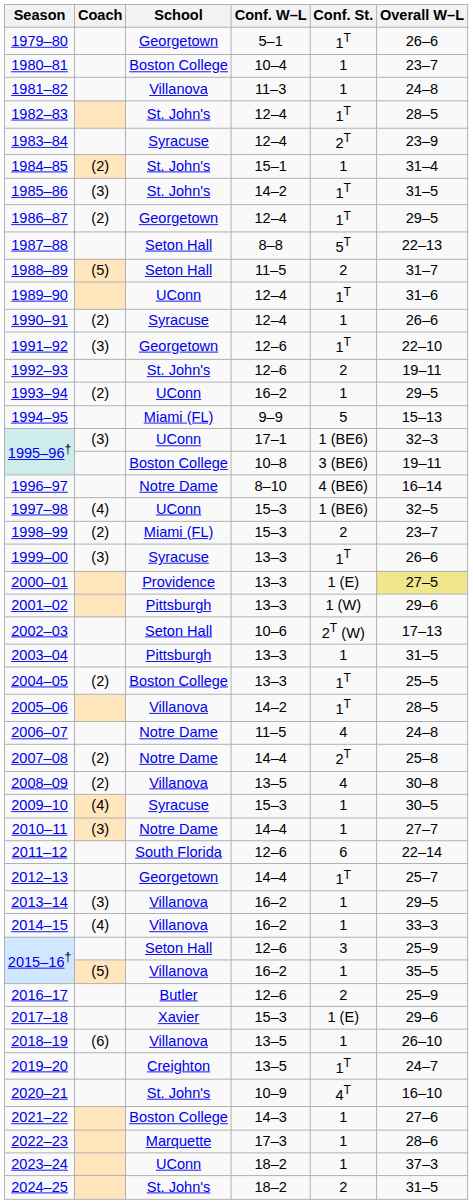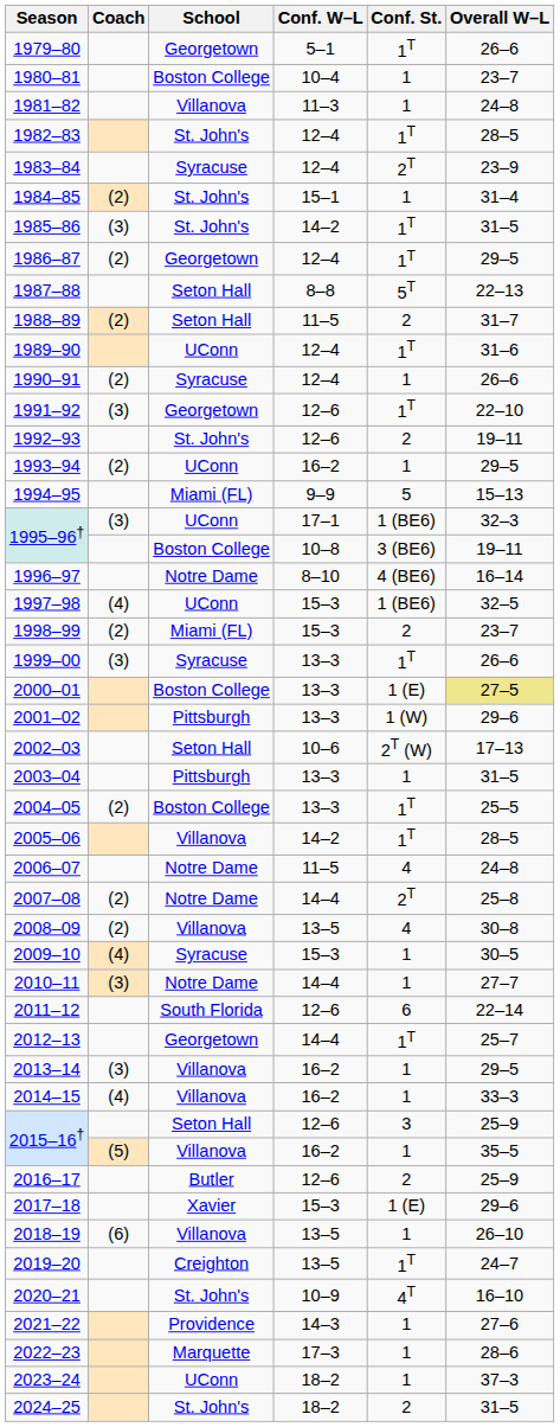 <table class="wikitable sortable">
 <tr>
 <th>Season</th>
 <th>Coach</th>
 <th>School</th>
 <th>Conf. W–L</th>
 <th>Conf. St.</th>
 <th>Overall W–L</th>
 </tr>
 <tr align=center>
 <td><a href='#'>1979–80</a></td>
 <td></td>
 <td><a href='#'>Georgetown</a></td>
 <td>5–1</td>
 <td>1<sup>T</sup></td>
 <td>26–6</td>
 </tr>
 <tr align=center>
 <td><a href='#'>1980–81</a></td>
 <td></td>
 <td><a href='#'>Boston College</a></td>
 <td>10–4</td>
 <td>1</td>
 <td>23–7</td>
 </tr>
 <tr align=center>
 <td><a href='#'>1981–82</a></td>
 <td></td>
 <td><a href='#'>Villanova</a></td>
 <td>11–3</td>
 <td>1</td>
 <td>24–8</td>
 </tr>
 <tr align=center>
 <td><a href='#'>1982–83</a></td>
 <td style="background-color:#FFE6BD;"></td>
 <td><a href='#'>St. John's</a></td>
 <td>12–4</td>
 <td>1<sup>T</sup></td>
 <td>28–5</td>
 </tr>
 <tr align=center>
 <td><a href='#'>1983–84</a></td>
 <td></td>
 <td><a href='#'>Syracuse</a></td>
 <td>12–4</td>
 <td>2<sup>T</sup></td>
 <td>23–9</td>
 </tr>
 <tr align=center>
 <td><a href='#'>1984–85</a></td>
 <td style="background-color:#FFE6BD;"> (2)</td>
 <td><a href='#'>St. John's</a></td>
 <td>15–1</td>
 <td>1</td>
 <td>31–4</td>
 </tr>
 <tr align=center>
 <td><a href='#'>1985–86</a></td>
 <td> (3)</td>
 <td><a href='#'>St. John's</a></td>
 <td>14–2</td>
 <td>1<sup>T</sup></td>
 <td>31–5</td>
 </tr>
 <tr align=center>
 <td><a href='#'>1986–87</a></td>
 <td> (2)</td>
 <td><a href='#'>Georgetown</a></td>
 <td>12–4</td>
 <td>1<sup>T</sup></td>
 <td>29–5</td>
 </tr>
 <tr align=center>
 <td><a href='#'>1987–88</a></td>
 <td></td>
 <td><a href='#'>Seton Hall</a></td>
 <td>8–8</td>
 <td>5<sup>T</sup></td>
 <td>22–13</td>
 </tr>
 <tr align=center>
 <td><a href='#'>1988–89</a></td>
-<td style="background-color:#FFE6BD"> (5)</td>
+<td style="background-color:#FFE6BD;"> (2)</td>
 <td><a href='#'>Seton Hall</a></td>
 <td>11–5</td>
 <td>2</td>
 <td>31–7</td>
 </tr>
 <tr align=center>
 <td><a href='#'>1989–90</a></td>
 <td style="background-color:#FFE6BD;"></td>
 <td><a href='#'>UConn</a></td>
 <td>12–4</td>
 <td>1<sup>T</sup></td>
 <td>31–6</td>
 </tr>
 <tr align=center>
 <td><a href='#'>1990–91</a></td>
 <td> (2)</td>
 <td><a href='#'>Syracuse</a></td>
 <td>12–4</td>
 <td>1</td>
 <td>26–6</td>
 </tr>
 <tr align=center>
 <td><a href='#'>1991–92</a></td>
 <td> (3)</td>
 <td><a href='#'>Georgetown</a></td>
 <td>12–6</td>
 <td>1<sup>T</sup></td>
 <td>22–10</td>
 </tr>
 <tr align=center>
 <td><a href='#'>1992–93</a></td>
 <td></td>
 <td><a href='#'>St. John's</a></td>
 <td>12–6</td>
 <td>2</td>
 <td>19–11</td>
 </tr>
 <tr align=center>
 <td><a href='#'>1993–94</a></td>
 <td> (2)</td>
 <td><a href='#'>UConn</a></td>
 <td>16–2</td>
 <td>1</td>
 <td>29–5</td>
 </tr>
 <tr align=center>
 <td><a href='#'>1994–95</a></td>
 <td></td>
 <td><a href='#'>Miami (FL)</a></td>
 <td>9–9</td>
 <td>5</td>
 <td>15–13</td>
 </tr>
 <tr align=center>
 <td rowspan=2; style="background-color:#CFECEC;"><a href='#'>1995–96</a><sup>†</sup></td>
 <td> (3)</td>
 <td><a href='#'>UConn</a></td>
 <td>17–1</td>
 <td>1 (BE6)</td>
 <td>32–3</td>
 </tr>
 <tr align=center>
 <td></td>
 <td><a href='#'>Boston College</a></td>
 <td>10–8</td>
 <td>3 (BE6)</td>
 <td>19–11</td>
 </tr>
 <tr align=center>
 <td><a href='#'>1996–97</a></td>
 <td></td>
 <td><a href='#'>Notre Dame</a></td>
 <td>8–10</td>
 <td>4 (BE6)</td>
 <td>16–14</td>
 </tr>
 <tr align=center>
 <td><a href='#'>1997–98</a></td>
 <td> (4)</td>
 <td><a href='#'>UConn</a></td>
 <td>15–3</td>
 <td>1 (BE6)</td>
 <td>32–5</td>
 </tr>
 <tr align=center>
 <td><a href='#'>1998–99</a></td>
 <td> (2)</td>
 <td><a href='#'>Miami (FL)</a></td>
 <td>15–3</td>
 <td>2</td>
 <td>23–7</td>
 </tr>
 <tr align=center>
 <td><a href='#'>1999–00</a></td>
 <td> (3)</td>
 <td><a href='#'>Syracuse</a></td>
 <td>13–3</td>
 <td>1<sup>T</sup></td>
 <td>26–6</td>
 </tr>
 <tr align=center>
 <td><a href='#'>2000–01</a></td>
 <td style="background-color:#FFE6BD;"></td>
-<td><a href='#'>Providence</a></td>
+<td><a href='#'>Boston College</a></td>
 <td>13–3</td>
 <td>1 (E)</td>
 <td style="background: khaki;">27–5</td>
 </tr>
 <tr align=center>
 <td><a href='#'>2001–02</a></td>
 <td style="background-color:#FFE6BD;"></td>
 <td><a href='#'>Pittsburgh</a></td>
 <td>13–3</td>
 <td>1 (W)</td>
 <td>29–6</td>
 </tr>
 <tr align=center>
 <td><a href='#'>2002–03</a></td>
 <td></td>
 <td><a href='#'>Seton Hall</a></td>
 <td>10–6</td>
 <td>2<sup>T</sup> (W)</td>
 <td>17–13</td>
 </tr>
 <tr align=center>
 <td><a href='#'>2003–04</a></td>
 <td></td>
 <td><a href='#'>Pittsburgh</a></td>
 <td>13–3</td>
 <td>1</td>
 <td>31–5</td>
 </tr>
 <tr align=center>
 <td><a href='#'>2004–05</a></td>
 <td> (2)</td>
 <td><a href='#'>Boston College</a></td>
 <td>13–3</td>
 <td>1<sup>T</sup></td>
 <td>25–5</td>
 </tr>
 <tr align=center>
 <td><a href='#'>2005–06</a></td>
 <td style="background-color:#FFE6BD;"></td>
 <td><a href='#'>Villanova</a></td>
 <td>14–2</td>
 <td>1<sup>T</sup></td>
 <td>28–5</td>
 </tr>
 <tr align=center>
 <td><a href='#'>2006–07</a></td>
 <td></td>
 <td><a href='#'>Notre Dame</a></td>
 <td>11–5</td>
 <td>4</td>
 <td>24–8</td>
 </tr>
 <tr align=center>
 <td><a href='#'>2007–08</a></td>
 <td> (2)</td>
 <td><a href='#'>Notre Dame</a></td>
 <td>14–4</td>
 <td>2<sup>T</sup></td>
 <td>25–8</td>
 </tr>
 <tr align=center>
 <td><a href='#'>2008–09</a></td>
 <td> (2)</td>
 <td><a href='#'>Villanova</a></td>
 <td>13–5</td>
 <td>4</td>
 <td>30–8</td>
 </tr>
 <tr align=center>
 <td><a href='#'>2009–10</a></td>
 <td style="background-color:#FFE6BD;"> (4)</td>
 <td><a href='#'>Syracuse</a></td>
 <td>15–3</td>
 <td>1</td>
 <td>30–5</td>
 </tr>
 <tr align=center>
 <td><a href='#'>2010–11</a></td>
 <td style="background-color:#FFE6BD;"> (3)</td>
 <td><a href='#'>Notre Dame</a></td>
 <td>14–4</td>
 <td>1</td>
 <td>27–7</td>
 </tr>
 <tr align=center>
 <td><a href='#'>2011–12</a></td>
 <td></td>
 <td><a href='#'>South Florida</a></td>
 <td>12–6</td>
 <td>6</td>
 <td>22–14</td>
 </tr>
 <tr align=center>
 <td><a href='#'>2012–13</a></td>
 <td></td>
 <td><a href='#'>Georgetown</a></td>
 <td>14–4</td>
 <td>1<sup>T</sup></td>
 <td>25–7</td>
 </tr>
 <tr align=center>
 <td><a href='#'>2013–14</a></td>
 <td> (3)</td>
 <td><a href='#'>Villanova</a></td>
 <td>16–2</td>
 <td>1</td>
 <td>29–5</td>
 </tr>
 <tr align=center>
 <td><a href='#'>2014–15</a></td>
 <td> (4)</td>
 <td><a href='#'>Villanova</a></td>
 <td>16–2</td>
 <td>1</td>
 <td>33–3</td>
 </tr>
 <tr align=center>
 <td rowspan=2; style="background-color:#D0E7FF;"><a href='#'>2015–16</a><sup>†</sup></td>
 <td></td>
 <td><a href='#'>Seton Hall</a></td>
 <td>12–6</td>
 <td>3</td>
 <td>25–9</td>
 </tr>
 <tr align=center>
 <td style="background-color:#FFE6BD"> (5)</td>
 <td><a href='#'>Villanova</a></td>
 <td>16–2</td>
 <td>1</td>
 <td>35–5</td>
 </tr>
 <tr align=center>
 <td><a href='#'>2016–17</a></td>
 <td></td>
 <td><a href='#'>Butler</a></td>
 <td>12–6</td>
 <td>2</td>
 <td>25–9</td>
 </tr>
 <tr align=center>
 <td><a href='#'>2017–18</a></td>
 <td></td>
 <td><a href='#'>Xavier</a></td>
 <td>15–3</td>
 <td>1 (E)</td>
 <td>29–6</td>
 </tr>
 <tr align=center>
 <td><a href='#'>2018–19</a></td>
 <td> (6)</td>
 <td><a href='#'>Villanova</a></td>
 <td>13–5</td>
 <td>1</td>
 <td>26–10</td>
 </tr>
 <tr align=center>
 <td><a href='#'>2019–20</a></td>
 <td></td>
 <td><a href='#'>Creighton</a></td>
 <td>13–5</td>
 <td>1<sup>T</sup></td>
 <td>24–7</td>
 </tr>
 <tr align=center>
 <td><a href='#'>2020–21</a></td>
 <td></td>
 <td><a href='#'>St. John's</a></td>
 <td>10–9</td>
 <td>4<sup>T</sup></td>
 <td>16–10</td>
 </tr>
 <tr align=center>
 <td><a href='#'>2021–22</a></td>
 <td bgcolor=#ffe6bd></td>
-<td><a href='#'>Boston College</a></td>
+<td><a href='#'>Providence</a></td>
 <td>14–3</td>
 <td>1</td>
 <td>27–6</td>
 </tr>
 <tr align=center>
 <td><a href='#'>2022–23</a></td>
 <td bgcolor=#ffe6bd></td>
 <td><a href='#'>Marquette</a></td>
 <td>17–3</td>
 <td>1</td>
 <td>28–6</td>
 </tr>
 <tr align=center>
 <td><a href='#'> 2023–24</a></td>
 <td bgcolor=#ffe6bd></td>
 <td><a href='#'>UConn</a></td>
 <td>18–2</td>
 <td>1</td>
 <td>37–3</td>
 </tr>
 <tr align=center>
 <td><a href='#'>2024–25</a></td>
 <td bgcolor=#ffe6bd></td>
 <td><a href='#'>St. John's</a></td>
 <td>18–2</td>
 <td>2</td>
 <td>31–5</td>
 </tr>
 </table>
